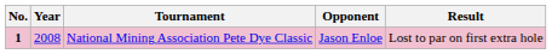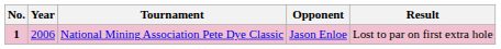 <table class="wikitable" style="font-size:95%;">
 <tr>
 <th>No.</th>
 <th>Year</th>
 <th>Tournament</th>
 <th>Opponent</th>
 <th>Result</th>
 </tr>
 <tr style="background:#F2C1D1;">
 <td align=center><strong>1</strong></td>
-<td><a href='#'>2008</a></td>
+<td><a href='#'>2006</a></td>
 <td><a href='#'>National Mining Association Pete Dye Classic</a></td>
 <td> <a href='#'>Jason Enloe</a></td>
 <td>Lost to par on first extra hole</td>
 </tr>
 </table>
